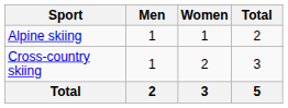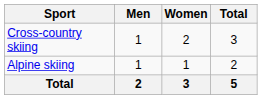 <table class="wikitable sortable" style=text-align:center>
 <tr>
 <th width=140>Sport</th>
 <th width=55>Men</th>
 <th width=55>Women</th>
 <th width=55>Total</th>
 </tr>
 <tr>
+<td align=left><a href='#'>Cross-country skiing</a></td>
+<td>1</td>
+<td>2</td>
+<td>3</td>
+</tr>
+<tr>
 <td align=left><a href='#'>Alpine skiing</a></td>
 <td>1</td>
 <td>1</td>
 <td>2</td>
-</tr>
-<tr>
-<td align=left><a href='#'>Cross-country skiing</a></td>
-<td>1</td>
-<td>2</td>
-<td>3</td>
 </tr>
 <tr>
 <th>Total</th>
 <th>2</th>
 <th>3</th>
 <th>5</th>
 </tr>
 </table>
